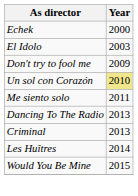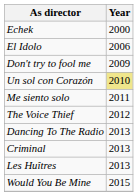 <table class="wikitable">
 <tr>
 <th>As director</th>
 <th>Year</th>
 </tr>
 <tr>
 <td><em>Echek</em></td>
 <td>2000</td>
 </tr>
 <tr>
 <td><em>El Idolo</em></td>
-<td>2003</td>
+<td>2006</td>
 </tr>
 <tr>
 <td><em>Don't try to fool me</em></td>
 <td>2009</td>
 </tr>
 <tr>
 <td><em>Un sol con Corazón</em></td>
 <td style="background: khaki;">2010</td>
 </tr>
 <tr>
 <td><em>Me siento solo</em></td>
 <td>2011</td>
 </tr>
 <tr>
+<td><em>The Voice Thief</em></td>
+<td>2012</td>
+</tr>
+<tr>
 <td><em>Dancing To The Radio</em></td>
 <td>2013</td>
 </tr>
 <tr>
 <td><em>Criminal</em></td>
 <td>2013</td>
 </tr>
 <tr>
 <td><em>Les Huîtres</em></td>
-<td>2014</td>
+<td>2013</td>
 </tr>
 <tr>
 <td><em>Would You Be Mine</em></td>
 <td>2015</td>
 </tr>
 <tr>
 </tr>
 </table>
